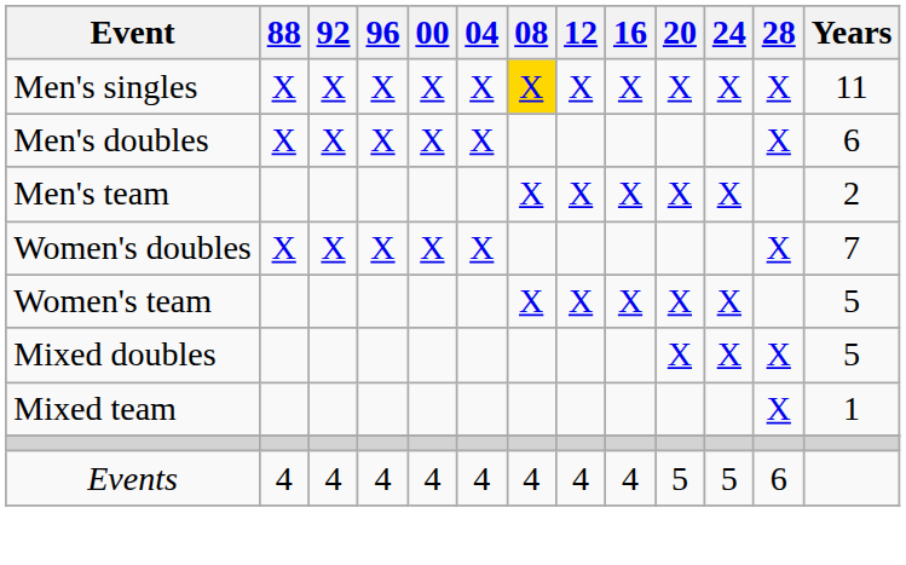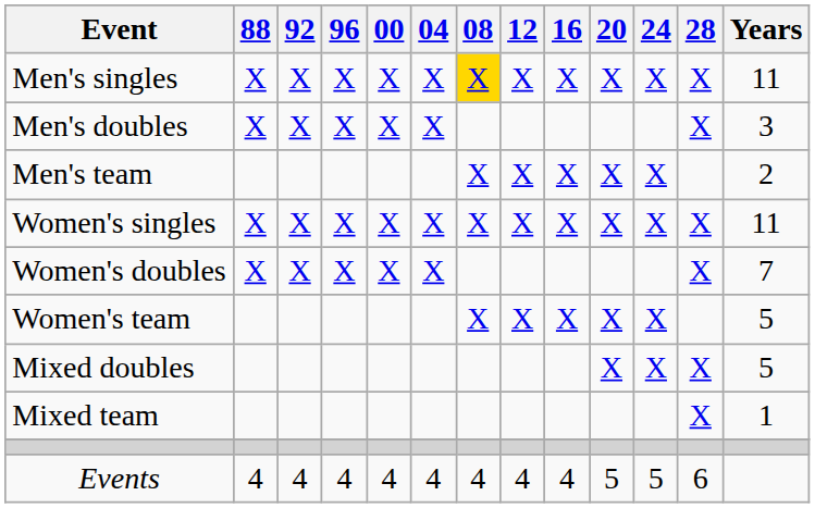 <table class="wikitable" style="text-align:center">
 <tr>
 <th>Event</th>
 <th><a href='#'>88</a></th>
 <th><a href='#'>92</a></th>
 <th><a href='#'>96</a></th>
 <th><a href='#'>00</a></th>
 <th><a href='#'>04</a></th>
 <th><a href='#'>08</a></th>
 <th><a href='#'>12</a></th>
 <th><a href='#'>16</a></th>
 <th><a href='#'>20</a></th>
 <th><a href='#'>24</a></th>
 <th><a href='#'>28</a></th>
 <th>Years</th>
 </tr>
 <tr>
 <td align=left>Men's singles</td>
 <td><a href='#'>X</a></td>
 <td><a href='#'>X</a></td>
 <td><a href='#'>X</a></td>
 <td><a href='#'>X</a></td>
 <td><a href='#'>X</a></td>
 <td style="background: gold;"><a href='#'>X</a></td>
 <td><a href='#'>X</a></td>
 <td><a href='#'>X</a></td>
 <td><a href='#'>X</a></td>
 <td><a href='#'>X</a></td>
 <td><a href='#'>X</a></td>
 <td>11</td>
 </tr>
 <tr>
 <td align=left>Men's doubles</td>
 <td><a href='#'>X</a></td>
 <td><a href='#'>X</a></td>
 <td><a href='#'>X</a></td>
 <td><a href='#'>X</a></td>
 <td><a href='#'>X</a></td>
 <td> </td>
 <td> </td>
 <td> </td>
 <td> </td>
 <td> </td>
 <td><a href='#'>X</a></td>
-<td>6</td>
+<td>3</td>
 </tr>
 <tr>
 <td align=left>Men's team</td>
 <td></td>
 <td></td>
 <td></td>
 <td></td>
 <td></td>
 <td><a href='#'>X</a></td>
 <td><a href='#'>X</a></td>
 <td><a href='#'>X</a></td>
 <td><a href='#'>X</a></td>
 <td><a href='#'>X</a></td>
 <td> </td>
 <td>2</td>
+</tr>
+<tr>
+<td align=left>Women's singles</td>
+<td><a href='#'>X</a></td>
+<td><a href='#'>X</a></td>
+<td><a href='#'>X</a></td>
+<td><a href='#'>X</a></td>
+<td><a href='#'>X</a></td>
+<td><a href='#'>X</a></td>
+<td><a href='#'>X</a></td>
+<td><a href='#'>X</a></td>
+<td><a href='#'>X</a></td>
+<td><a href='#'>X</a></td>
+<td><a href='#'>X</a></td>
+<td>11</td>
 </tr>
 <tr>
 <td align=left>Women's doubles</td>
 <td><a href='#'>X</a></td>
 <td><a href='#'>X</a></td>
 <td><a href='#'>X</a></td>
 <td><a href='#'>X</a></td>
 <td><a href='#'>X</a></td>
 <td> </td>
 <td> </td>
 <td> </td>
 <td> </td>
 <td> </td>
 <td><a href='#'>X</a></td>
 <td>7</td>
 </tr>
 <tr>
 <td align=left>Women's team</td>
 <td></td>
 <td></td>
 <td></td>
 <td></td>
 <td></td>
 <td><a href='#'>X</a></td>
 <td><a href='#'>X</a></td>
 <td><a href='#'>X</a></td>
 <td><a href='#'>X</a></td>
 <td><a href='#'>X</a></td>
 <td> </td>
 <td>5</td>
 </tr>
 <tr>
 <td align=left>Mixed doubles</td>
 <td></td>
 <td></td>
 <td></td>
 <td></td>
 <td></td>
 <td></td>
 <td></td>
 <td></td>
 <td><a href='#'>X</a></td>
 <td><a href='#'>X</a></td>
 <td><a href='#'>X</a></td>
 <td>5</td>
 </tr>
 <tr>
 <td align=left>Mixed team</td>
 <td></td>
 <td></td>
 <td></td>
 <td></td>
 <td></td>
 <td></td>
 <td></td>
 <td></td>
 <td></td>
 <td></td>
 <td><a href='#'>X</a></td>
 <td>1</td>
 </tr>
 <tr>
 </tr>
 <tr bgcolor=lightgray>
 <td></td>
 <td></td>
 <td></td>
 <td></td>
 <td></td>
 <td></td>
 <td></td>
 <td></td>
 <td></td>
 <td></td>
 <td></td>
 <td></td>
 <td></td>
 </tr>
 <tr>
 <td><em>Events</em></td>
 <td>4</td>
 <td>4</td>
 <td>4</td>
 <td>4</td>
 <td>4</td>
 <td>4</td>
 <td>4</td>
 <td>4</td>
 <td>5</td>
 <td>5</td>
 <td>6</td>
 </tr>
 </table>
